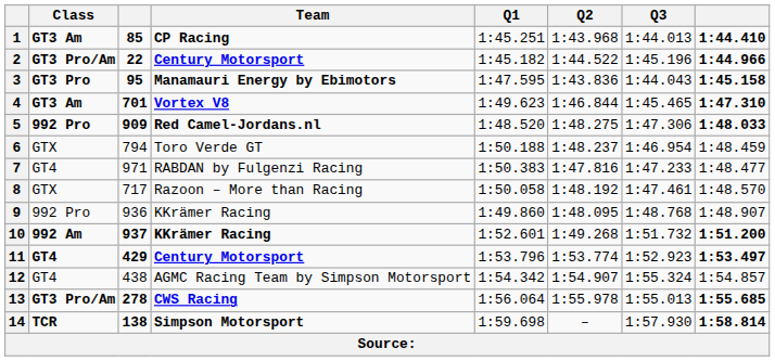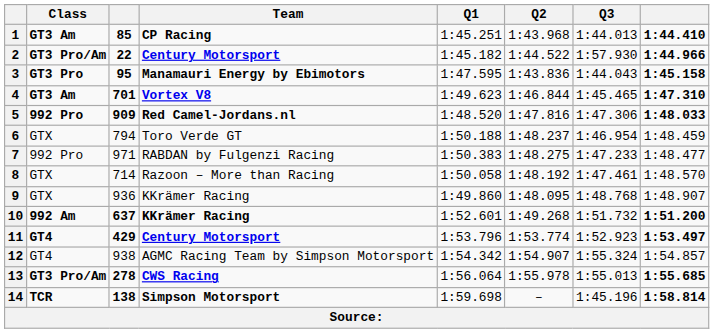 <table class="wikitable sortable" style="font-size:85%;">
 <tr>
 <th scope="col"></th>
 <th scope="col">Class</th>
 <th scope="col"></th>
 <th scope="col">Team</th>
 <th scope="col">Q1</th>
 <th scope="col">Q2</th>
 <th scope="col">Q3</th>
 <th scope="col"></th>
 </tr>
 <tr>
 <th>1</th>
 <td><strong>GT3 Am</strong></td>
 <td align=center><strong>85</strong></td>
 <td><strong> CP Racing</strong></td>
 <td align=center>1:45.251</td>
 <td align=center>1:43.968</td>
 <td align=center>1:44.013</td>
 <td align=center><strong>1:44.410</strong></td>
 </tr>
 <tr>
 <th>2</th>
 <td><strong>GT3 Pro/Am</strong></td>
 <td align=center><strong>22</strong></td>
 <td><strong> <a href='#'>Century Motorsport</a></strong></td>
 <td align=center>1:45.182</td>
 <td align=center>1:44.522</td>
-<td align=center>1:45.196</td>
+<td align=center>1:57.930</td>
 <td align=center><strong>1:44.966</strong></td>
 </tr>
 <tr>
 <th>3</th>
 <td><strong>GT3 Pro</strong></td>
 <td align=center><strong>95</strong></td>
 <td><strong> Manamauri Energy by Ebimotors</strong></td>
 <td align=center>1:47.595</td>
 <td align=center>1:43.836</td>
 <td align=center>1:44.043</td>
 <td align=center><strong>1:45.158</strong></td>
 </tr>
 <tr>
 <th>4</th>
 <td><strong>GT3 Am</strong></td>
 <td align=center><strong>701</strong></td>
 <td><strong> <a href='#'>Vortex V8</a></strong></td>
 <td align=center>1:49.623</td>
 <td align=center>1:46.844</td>
 <td align=center>1:45.465</td>
 <td align=center><strong>1:47.310</strong></td>
 </tr>
 <tr>
 <th>5</th>
 <td><strong>992 Pro</strong></td>
 <td align=center><strong>909</strong></td>
 <td><strong> Red Camel-Jordans.nl</strong></td>
 <td align=center>1:48.520</td>
-<td align=center>1:48.275</td>
+<td align=center>1:47.816</td>
 <td align=center>1:47.306</td>
 <td align=center><strong>1:48.033</strong></td>
 </tr>
 <tr>
 <th>6</th>
 <td>GTX</td>
 <td align=center>794</td>
 <td> Toro Verde GT</td>
 <td align=center>1:50.188</td>
 <td align=center>1:48.237</td>
 <td align=center>1:46.954</td>
 <td align=center>1:48.459</td>
 </tr>
 <tr>
 <th>7</th>
-<td>GT4</td>
+<td>992 Pro</td>
 <td align=center>971</td>
 <td> RABDAN by Fulgenzi Racing</td>
 <td align=center>1:50.383</td>
-<td align=center>1:47.816</td>
+<td align=center>1:48.275</td>
 <td align=center>1:47.233</td>
 <td align=center>1:48.477</td>
 </tr>
 <tr>
 <th>8</th>
 <td>GTX</td>
-<td align=center>717</td>
+<td align=center>714</td>
 <td> Razoon – More than Racing</td>
 <td align=center>1:50.058</td>
 <td align=center>1:48.192</td>
 <td align=center>1:47.461</td>
 <td align=center>1:48.570</td>
 </tr>
 <tr>
 <th>9</th>
-<td>992 Pro</td>
+<td>GTX</td>
 <td align=center>936</td>
 <td> KKrämer Racing</td>
 <td align=center>1:49.860</td>
 <td align=center>1:48.095</td>
 <td align=center>1:48.768</td>
 <td align=center>1:48.907</td>
 </tr>
 <tr>
 <th>10</th>
 <td><strong>992 Am</strong></td>
-<td align=center><strong>937</strong></td>
+<td align=center><strong>637</strong></td>
 <td><strong> KKrämer Racing</strong></td>
 <td align=center>1:52.601</td>
 <td align=center>1:49.268</td>
 <td align=center>1:51.732</td>
 <td align=center><strong>1:51.200</strong></td>
 </tr>
 <tr>
 <th>11</th>
 <td><strong>GT4</strong></td>
 <td align=center><strong>429</strong></td>
 <td><strong> <a href='#'>Century Motorsport</a></strong></td>
 <td align=center>1:53.796</td>
 <td align=center>1:53.774</td>
 <td align=center>1:52.923</td>
 <td align=center><strong>1:53.497</strong></td>
 </tr>
 <tr>
 <th>12</th>
 <td>GT4</td>
-<td align=center>438</td>
+<td align=center>938</td>
 <td> AGMC Racing Team by Simpson Motorsport</td>
 <td align=center>1:54.342</td>
 <td align=center>1:54.907</td>
 <td align=center>1:55.324</td>
 <td align=center>1:54.857</td>
 </tr>
 <tr>
 <th>13</th>
 <td><strong>GT3 Pro/Am</strong></td>
 <td align=center><strong>278</strong></td>
 <td><strong> <a href='#'>CWS Racing</a></strong></td>
 <td align=center>1:56.064</td>
 <td align=center>1:55.978</td>
 <td align=center>1:55.013</td>
 <td align=center><strong>1:55.685</strong></td>
 </tr>
 <tr>
 <th>14</th>
 <td><strong>TCR</strong></td>
 <td align=center><strong>138</strong></td>
 <td><strong> Simpson Motorsport</strong></td>
 <td align=center>1:59.698</td>
 <td align=center>–</td>
-<td align=center>1:57.930</td>
+<td align=center>1:45.196</td>
 <td align=center><strong>1:58.814</strong></td>
 </tr>
 <tr>
 <th colspan="8">Source:</th>
 </tr>
 </table>
